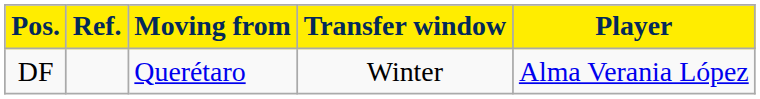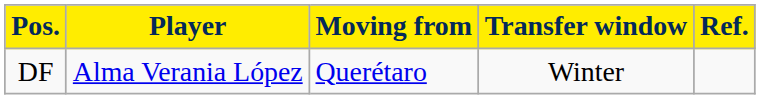 <table class="wikitable sortable" style="text-align:center;">
 <tr>
 <th style=background-color:#FFED00;color:#03295A>Pos.</th>
-<th style=background-color:#FFED00;color:#03295A>Ref.</th>
+<th style=background-color:#FFED00;color:#03295A>Player</th>
 <th style=background-color:#FFED00;color:#03295A>Moving from</th>
 <th style=background-color:#FFED00;color:#03295A>Transfer window</th>
-<th style=background-color:#FFED00;color:#03295A>Player</th>
+<th style=background-color:#FFED00;color:#03295A>Ref.</th>
 </tr>
 <tr>
 <td>DF</td>
-<td></td>
+<td align=left> <a href='#'>Alma Verania López</a></td>
 <td align=left><a href='#'>Querétaro</a></td>
 <td>Winter</td>
-<td align=left> <a href='#'>Alma Verania López</a></td>
+<td></td>
 </tr>
 </table>
